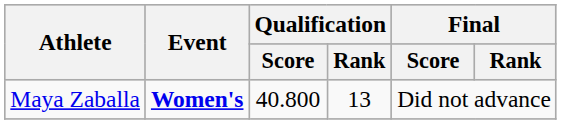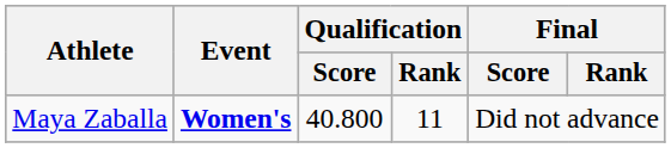 <table class=wikitable style=font-size:90%;text-align:center>
 <tr>
 <th rowspan=2>Athlete</th>
 <th rowspan=2>Event</th>
 <th colspan=2>Qualification</th>
 <th colspan=2>Final</th>
 </tr>
 <tr style=font-size:95%>
 <th>Score</th>
 <th>Rank</th>
 <th>Score</th>
 <th>Rank</th>
 </tr>
 <tr>
 <td align=left><a href='#'>Maya Zaballa</a></td>
 <td align=left><strong><a href='#'>Women's</a></strong></td>
 <td>40.800</td>
-<td>13</td>
+<td>11</td>
 <td colspan="2">Did not advance</td>
 </tr>
 </table>
